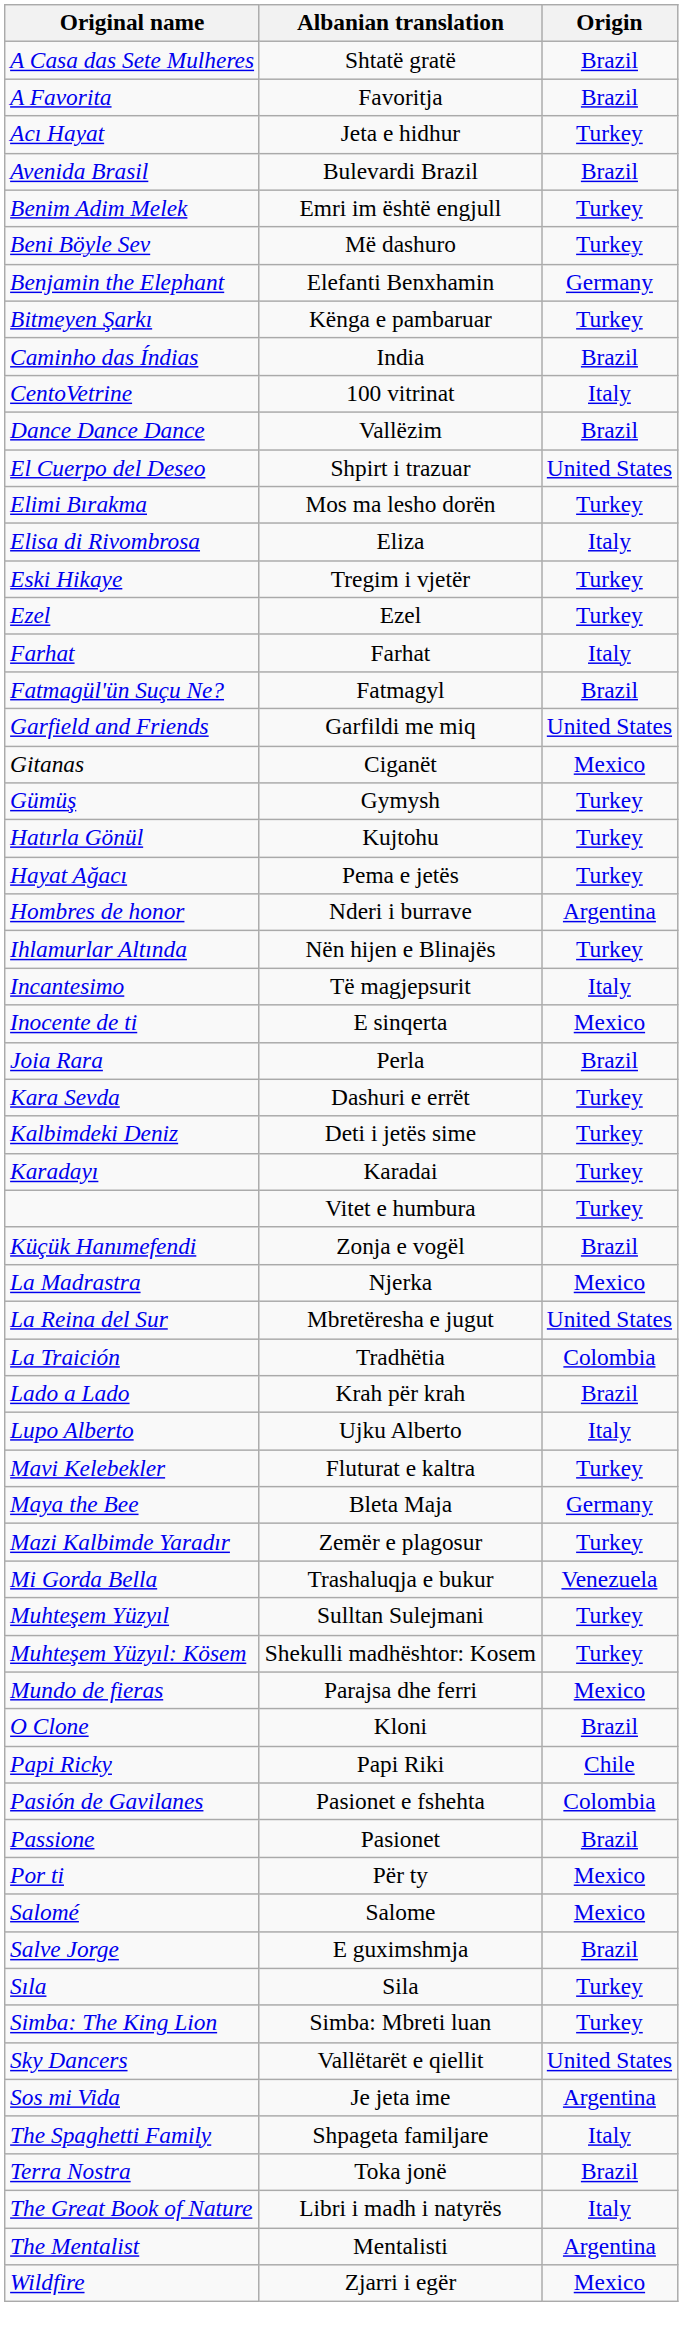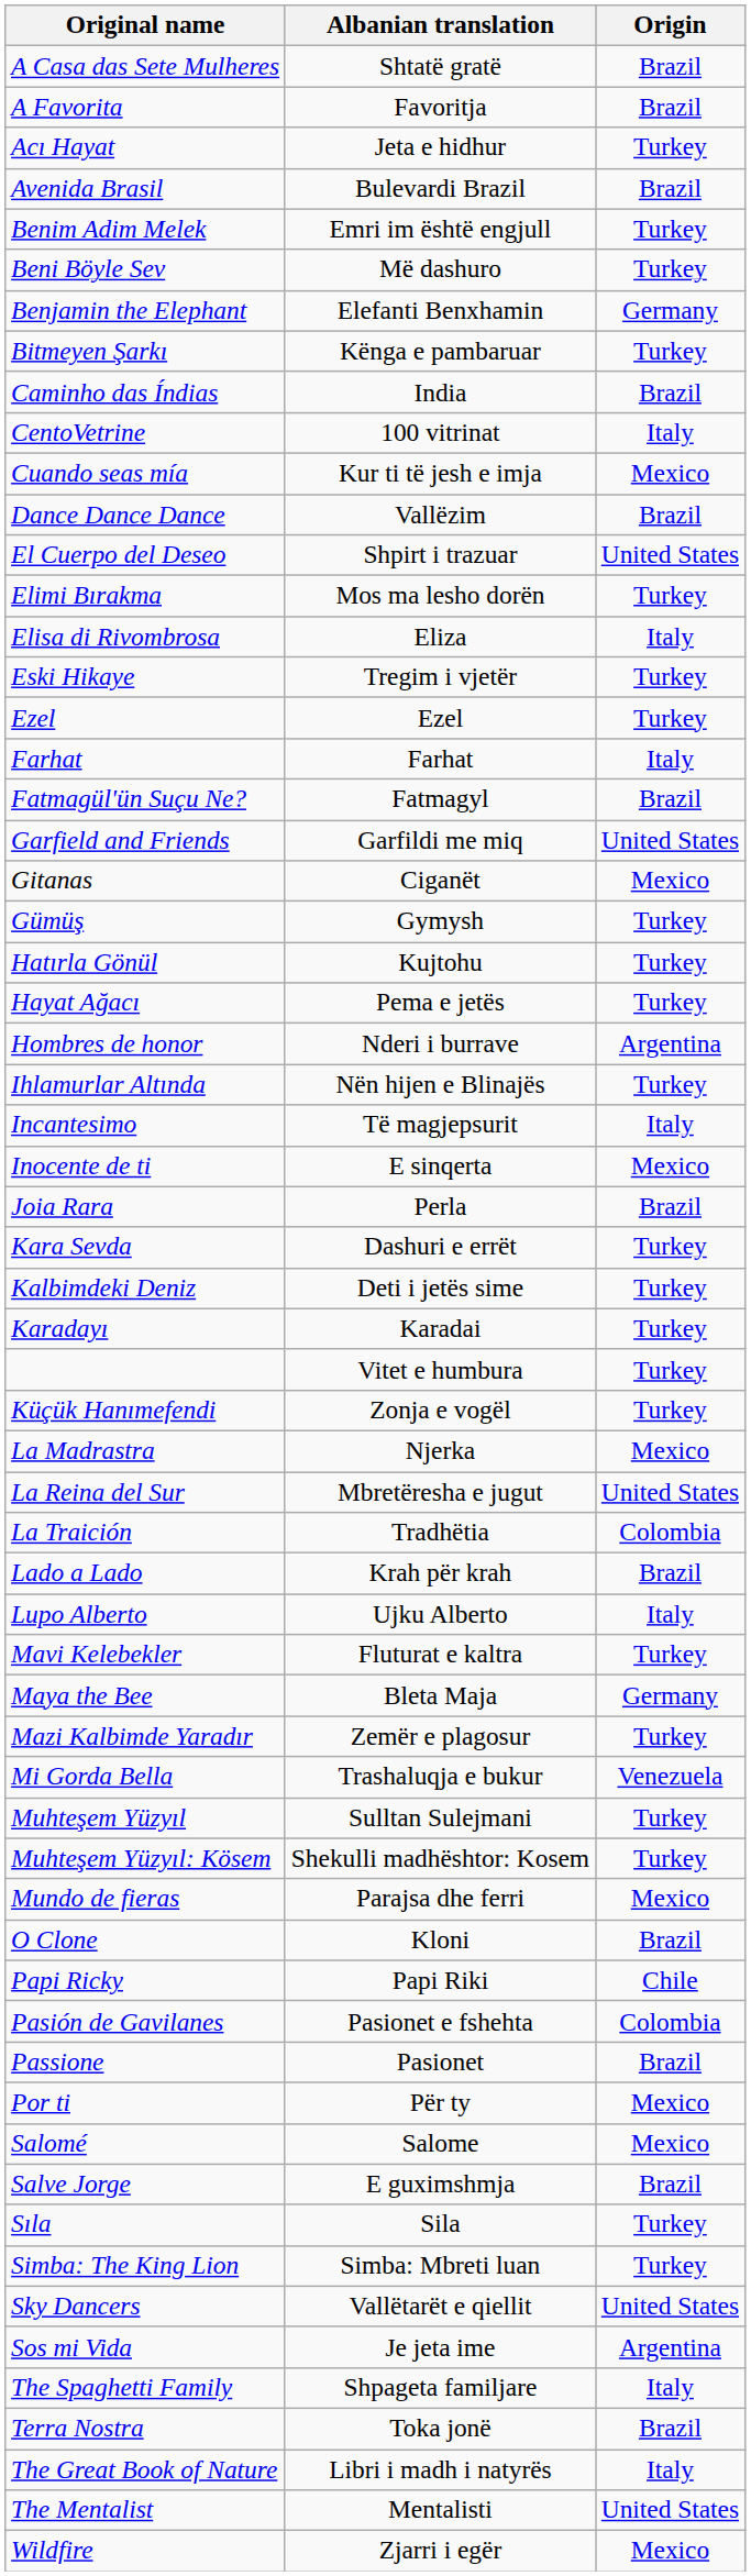 <table class="wikitable">
 <tr>
 <th>Original name</th>
 <th>Albanian translation</th>
 <th>Origin</th>
 </tr>
 <tr>
 <td><em><a href='#'>A Casa das Sete Mulheres</a></em></td>
 <td align=center>Shtatë gratë</td>
 <td align=center><a href='#'>Brazil</a></td>
 </tr>
 <tr>
 <td><em><a href='#'>A Favorita</a></em></td>
 <td align=center>Favoritja</td>
 <td align=center><a href='#'>Brazil</a></td>
 </tr>
 <tr>
 <td><em><a href='#'>Acı Hayat</a></em></td>
 <td align=center>Jeta e hidhur</td>
 <td align=center><a href='#'>Turkey</a></td>
 </tr>
 <tr>
 <td><em><a href='#'>Avenida Brasil</a></em></td>
 <td align=center>Bulevardi Brazil</td>
 <td align=center><a href='#'>Brazil</a></td>
 </tr>
 <tr>
 <td><em><a href='#'>Benim Adim Melek</a></em></td>
 <td align=center>Emri im është engjull</td>
 <td align=center><a href='#'>Turkey</a></td>
 </tr>
 <tr>
 <td><em><a href='#'>Beni Böyle Sev</a></em></td>
 <td align=center>Më dashuro</td>
 <td align=center><a href='#'>Turkey</a></td>
 </tr>
 <tr>
 <td><em><a href='#'>Benjamin the Elephant</a></em></td>
 <td align=center>Elefanti Benxhamin</td>
 <td align=center><a href='#'>Germany</a></td>
 </tr>
 <tr>
 <td><em><a href='#'>Bitmeyen Şarkı</a></em></td>
 <td align=center>Kënga e pambaruar</td>
 <td align=center><a href='#'>Turkey</a></td>
 </tr>
 <tr>
 <td><em><a href='#'>Caminho das Índias</a></em></td>
 <td align=center>India</td>
 <td align=center><a href='#'>Brazil</a></td>
 </tr>
 <tr>
 <td><em><a href='#'>CentoVetrine</a></em></td>
 <td align=center>100 vitrinat</td>
 <td align=center><a href='#'>Italy</a></td>
+</tr>
+<tr>
+<td><em><a href='#'>Cuando seas mía</a></em></td>
+<td align=center>Kur ti të jesh e imja</td>
+<td align=center><a href='#'>Mexico</a></td>
 </tr>
 <tr>
 <td><em><a href='#'>Dance Dance Dance</a></em></td>
 <td align=center>Vallëzim</td>
 <td align=center><a href='#'>Brazil</a></td>
 </tr>
 <tr>
 <td><em><a href='#'>El Cuerpo del Deseo</a></em></td>
 <td align=center>Shpirt i trazuar</td>
 <td align=center><a href='#'>United States</a></td>
 </tr>
 <tr>
 <td><em><a href='#'>Elimi Bırakma</a></em></td>
 <td align=center>Mos ma lesho dorën</td>
 <td align=center><a href='#'>Turkey</a></td>
 </tr>
 <tr>
 <td><em><a href='#'>Elisa di Rivombrosa</a></em></td>
 <td align=center>Eliza</td>
 <td align=center><a href='#'>Italy</a></td>
 </tr>
 <tr>
 <td><em><a href='#'>Eski Hikaye</a></em></td>
 <td align=center>Tregim i vjetër</td>
 <td align=center><a href='#'>Turkey</a></td>
 </tr>
 <tr>
 <td><em><a href='#'>Ezel</a></em></td>
 <td align=center>Ezel</td>
 <td align=center><a href='#'>Turkey</a></td>
 </tr>
 <tr>
 <td><em><a href='#'>Farhat</a></em></td>
 <td align=center>Farhat</td>
 <td align=center><a href='#'>Italy</a></td>
 </tr>
 <tr>
 <td><em><a href='#'>Fatmagül'ün Suçu Ne?</a></em></td>
 <td align=center>Fatmagyl</td>
 <td align=center><a href='#'>Brazil</a></td>
 </tr>
 <tr>
 <td><em><a href='#'>Garfield and Friends</a></em></td>
 <td align=center>Garfildi me miq</td>
 <td align=center><a href='#'>United States</a></td>
 </tr>
 <tr>
 <td><em>Gitanas</em></td>
 <td align=center>Ciganët</td>
 <td align=center><a href='#'>Mexico</a></td>
 </tr>
 <tr>
 <td><em><a href='#'>Gümüş</a></em></td>
 <td align=center>Gymysh</td>
 <td align=center><a href='#'>Turkey</a></td>
 </tr>
 <tr>
 <td><em><a href='#'>Hatırla Gönül</a></em></td>
 <td align=center>Kujtohu</td>
 <td align=center><a href='#'>Turkey</a></td>
 </tr>
 <tr>
 <td><em><a href='#'>Hayat Ağacı</a></em></td>
 <td align=center>Pema e jetës</td>
 <td align=center><a href='#'>Turkey</a></td>
 </tr>
 <tr>
 <td><em><a href='#'>Hombres de honor</a></em></td>
 <td align=center>Nderi i burrave</td>
 <td align=center><a href='#'>Argentina</a></td>
 </tr>
 <tr>
 <td><em><a href='#'>Ihlamurlar Altında</a></em></td>
 <td align=center>Nën hijen e Blinajës</td>
 <td align=center><a href='#'>Turkey</a></td>
 </tr>
 <tr>
 <td><em><a href='#'>Incantesimo</a></em></td>
 <td align=center>Të magjepsurit</td>
 <td align=center><a href='#'>Italy</a></td>
 </tr>
 <tr>
 <td><em><a href='#'>Inocente de ti</a></em></td>
 <td align=center>E sinqerta</td>
 <td align=center><a href='#'>Mexico</a></td>
 </tr>
 <tr>
 <td><em><a href='#'>Joia Rara</a></em></td>
 <td align=center>Perla</td>
 <td align=center><a href='#'>Brazil</a></td>
 </tr>
 <tr>
 <td><em><a href='#'>Kara Sevda</a></em></td>
 <td align=center>Dashuri e errët</td>
 <td align=center><a href='#'>Turkey</a></td>
 </tr>
 <tr>
 <td><em><a href='#'>Kalbimdeki Deniz</a></em></td>
 <td align=center>Deti i jetës sime</td>
 <td align=center><a href='#'>Turkey</a></td>
 </tr>
 <tr>
 <td><em><a href='#'>Karadayı</a></em></td>
 <td align=center>Karadai</td>
 <td align=center><a href='#'>Turkey</a></td>
 </tr>
 <tr>
 <td><em></em></td>
 <td align=center>Vitet e humbura</td>
 <td align=center><a href='#'>Turkey</a></td>
 </tr>
 <tr>
 <td><em><a href='#'>Küçük Hanımefendi</a></em></td>
 <td align=center>Zonja e vogël</td>
-<td align=center><a href='#'>Brazil</a></td>
+<td align=center><a href='#'>Turkey</a></td>
 </tr>
 <tr>
 <td><em><a href='#'>La Madrastra</a></em></td>
 <td align=center>Njerka</td>
 <td align=center><a href='#'>Mexico</a></td>
 </tr>
 <tr>
 <td><em><a href='#'>La Reina del Sur</a></em></td>
 <td align=center>Mbretëresha e jugut</td>
 <td align=center><a href='#'>United States</a></td>
 </tr>
 <tr>
 <td><em><a href='#'>La Traición</a></em></td>
 <td align=center>Tradhëtia</td>
 <td align=center><a href='#'>Colombia</a></td>
 </tr>
 <tr>
 <td><em><a href='#'>Lado a Lado</a></em></td>
 <td align=center>Krah për krah</td>
 <td align=center><a href='#'>Brazil</a></td>
 </tr>
 <tr>
 <td><em><a href='#'>Lupo Alberto</a></em></td>
 <td align=center>Ujku Alberto</td>
 <td align=center><a href='#'>Italy</a></td>
 </tr>
 <tr>
 <td><em><a href='#'>Mavi Kelebekler</a></em></td>
 <td align=center>Fluturat e kaltra</td>
 <td align=center><a href='#'>Turkey</a></td>
 </tr>
 <tr>
 <td><em><a href='#'>Maya the Bee</a></em></td>
 <td align=center>Bleta Maja</td>
 <td align=center><a href='#'>Germany</a></td>
 </tr>
 <tr>
 <td><em><a href='#'>Mazi Kalbimde Yaradır</a></em></td>
 <td align=center>Zemër e plagosur</td>
 <td align=center><a href='#'>Turkey</a></td>
 </tr>
 <tr>
 <td><em><a href='#'>Mi Gorda Bella</a></em></td>
 <td align=center>Trashaluqja e bukur</td>
 <td align=center><a href='#'>Venezuela</a></td>
 </tr>
 <tr>
 <td><em><a href='#'>Muhteşem Yüzyıl</a></em></td>
 <td align=center>Sulltan Sulejmani</td>
 <td align=center><a href='#'>Turkey</a></td>
 </tr>
 <tr>
 <td><em><a href='#'>Muhteşem Yüzyıl: Kösem</a></em></td>
 <td align=center>Shekulli madhështor: Kosem</td>
 <td align=center><a href='#'>Turkey</a></td>
 </tr>
 <tr>
 <td><em><a href='#'>Mundo de fieras</a></em></td>
 <td align=center>Parajsa dhe ferri</td>
 <td align=center><a href='#'>Mexico</a></td>
 </tr>
 <tr>
 <td><em><a href='#'>O Clone</a></em></td>
 <td align=center>Kloni</td>
 <td align=center><a href='#'>Brazil</a></td>
 </tr>
 <tr>
 <td><em><a href='#'>Papi Ricky</a></em></td>
 <td align=center>Papi Riki</td>
 <td align=center><a href='#'>Chile</a></td>
 </tr>
 <tr>
 <td><em><a href='#'>Pasión de Gavilanes</a></em></td>
 <td align=center>Pasionet e fshehta</td>
 <td align=center><a href='#'>Colombia</a></td>
 </tr>
 <tr>
 <td><em><a href='#'>Passione</a></em></td>
 <td align=center>Pasionet</td>
 <td align=center><a href='#'>Brazil</a></td>
 </tr>
 <tr>
 <td><em><a href='#'>Por ti</a></em></td>
 <td align=center>Për ty</td>
 <td align=center><a href='#'>Mexico</a></td>
 </tr>
 <tr>
 <td><em><a href='#'>Salomé</a></em></td>
 <td align=center>Salome</td>
 <td align=center><a href='#'>Mexico</a></td>
 </tr>
 <tr>
 <td><em><a href='#'>Salve Jorge</a></em></td>
 <td align=center>E guximshmja</td>
 <td align=center><a href='#'>Brazil</a></td>
 </tr>
 <tr>
 <td><em><a href='#'>Sıla</a></em></td>
 <td align=center>Sila</td>
 <td align=center><a href='#'>Turkey</a></td>
 </tr>
 <tr>
 <td><em><a href='#'>Simba: The King Lion</a></em></td>
 <td align=center>Simba: Mbreti luan</td>
 <td align=center><a href='#'>Turkey</a></td>
 </tr>
 <tr>
 <td><em><a href='#'>Sky Dancers</a></em></td>
 <td align=center>Vallëtarët e qiellit</td>
 <td align=center><a href='#'>United States</a></td>
 </tr>
 <tr>
 <td><em><a href='#'>Sos mi Vida</a></em></td>
 <td align=center>Je jeta ime</td>
 <td align=center><a href='#'>Argentina</a></td>
 </tr>
 <tr>
 <td><em><a href='#'>The Spaghetti Family</a></em></td>
 <td align=center>Shpageta familjare</td>
 <td align=center><a href='#'>Italy</a></td>
 </tr>
 <tr>
 <td><em><a href='#'>Terra Nostra</a></em></td>
 <td align=center>Toka jonë</td>
 <td align=center><a href='#'>Brazil</a></td>
 </tr>
 <tr>
 <td><em><a href='#'>The Great Book of Nature</a></em></td>
 <td align=center>Libri i madh i natyrës</td>
 <td align=center><a href='#'>Italy</a></td>
 </tr>
 <tr>
 <td><em><a href='#'>The Mentalist</a></em></td>
 <td align=center>Mentalisti</td>
-<td align=center><a href='#'>Argentina</a></td>
+<td align=center><a href='#'>United States</a></td>
 </tr>
 <tr>
 <td><em><a href='#'>Wildfire</a></em></td>
 <td align=center>Zjarri i egër</td>
 <td align=center><a href='#'>Mexico</a></td>
 </tr>
 </table>
